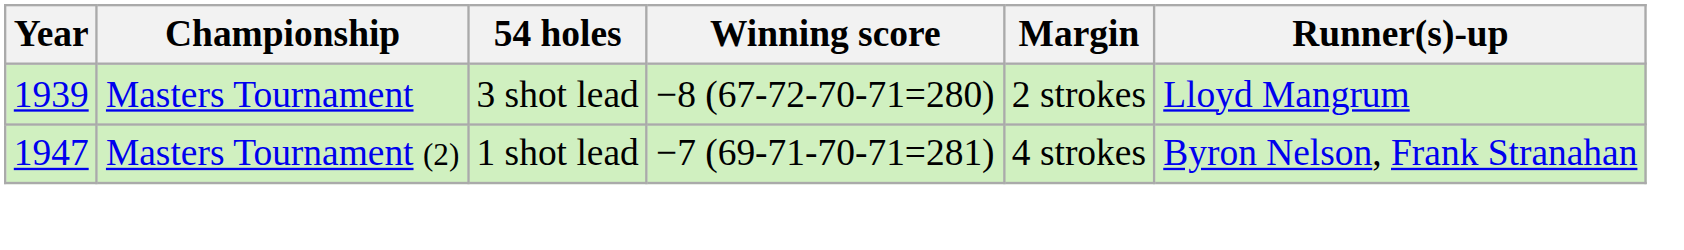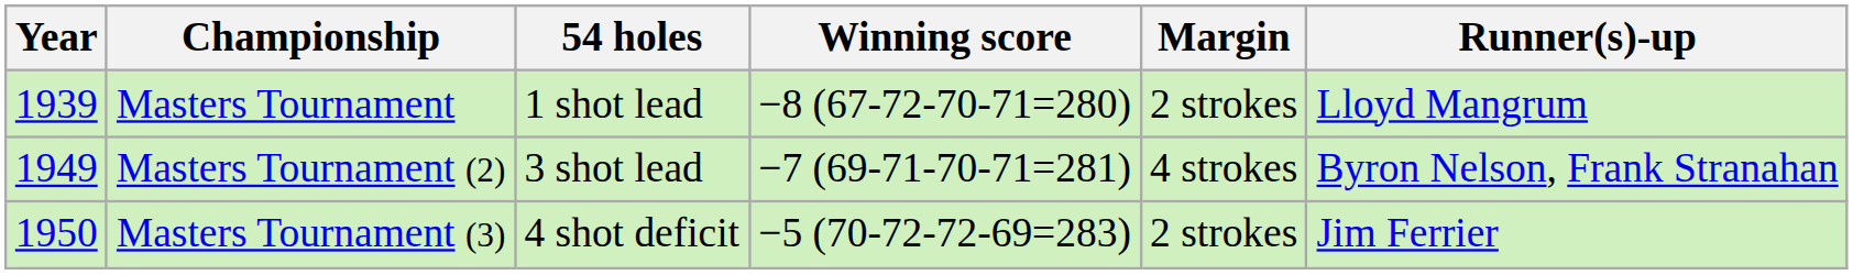 <table class="wikitable">
 <tr>
 <th>Year</th>
 <th>Championship</th>
 <th>54 holes</th>
 <th>Winning score</th>
 <th>Margin</th>
 <th>Runner(s)-up</th>
 </tr>
 <tr style="background:#D0F0C0;">
 <td><a href='#'>1939</a></td>
 <td><a href='#'>Masters Tournament</a></td>
-<td>3 shot lead</td>
+<td>1 shot lead</td>
 <td>−8 (67-72-70-71=280)</td>
 <td>2 strokes</td>
 <td> <a href='#'>Lloyd Mangrum</a></td>
 </tr>
 <tr style="background:#D0F0C0;">
-<td><a href='#'>1947</a></td>
+<td><a href='#'>1949</a></td>
 <td><a href='#'>Masters Tournament</a> <small>(2)</small></td>
-<td>1 shot lead</td>
+<td>3 shot lead</td>
 <td>−7 (69-71-70-71=281)</td>
 <td>4 strokes</td>
 <td> <a href='#'>Byron Nelson</a>,  <a href='#'>Frank Stranahan</a></td>
 </tr>
+<tr style="background:#D0F0C0;">
+<td><a href='#'>1950</a></td>
+<td><a href='#'>Masters Tournament</a> <small>(3)</small></td>
+<td>4 shot deficit</td>
+<td>−5 (70-72-72-69=283)</td>
+<td>2 strokes</td>
+<td> <a href='#'>Jim Ferrier</a></td>
+</tr>
 </table>
